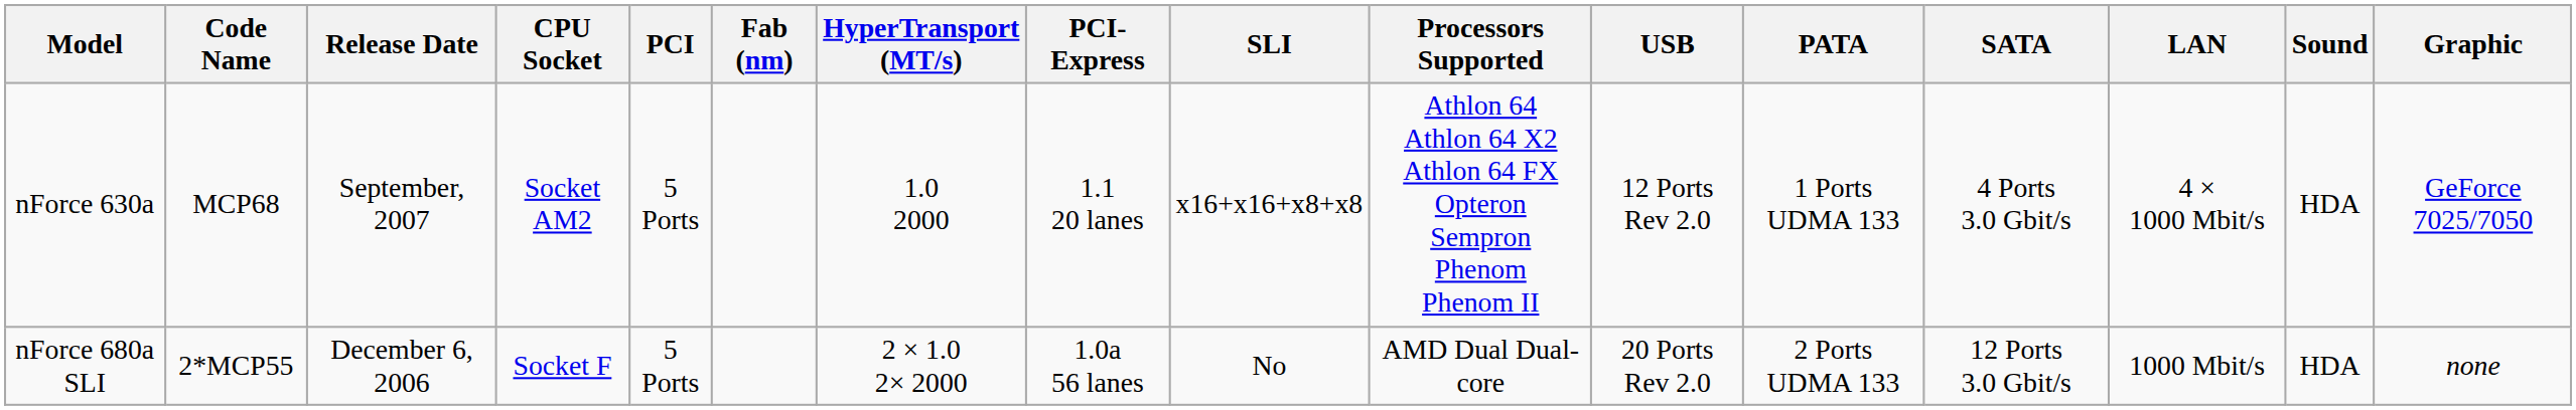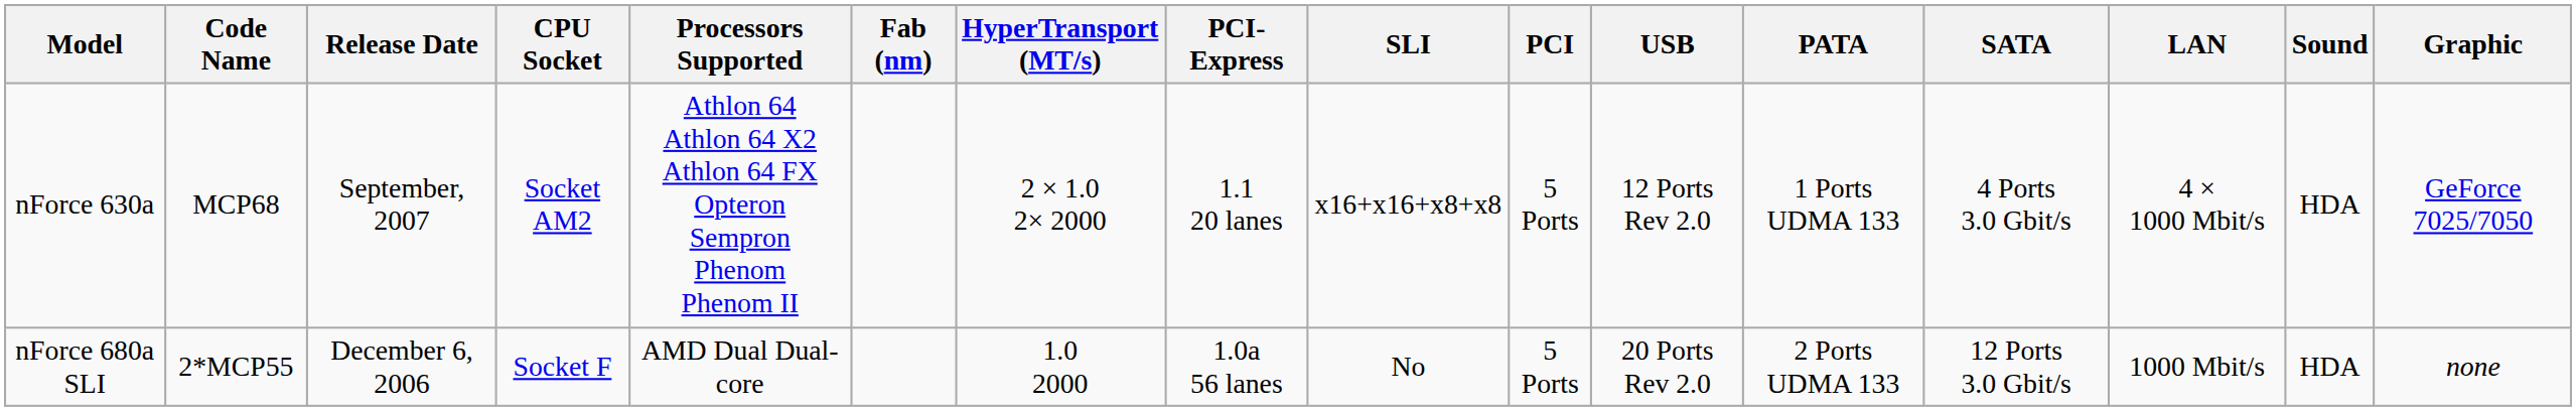 <table class="wikitable" style="font-size: 85%; text-align: center; width: auto;">
 <tr>
 <th>Model</th>
 <th>Code Name</th>
 <th>Release Date</th>
 <th>CPU Socket</th>
-<th>PCI</th>
+<th>Processors Supported</th>
 <th>Fab (<a href='#'>nm</a>)</th>
 <th><a href='#'>HyperTransport</a><br>(<a href='#'>MT/s</a>)</th>
 <th>PCI-Express</th>
 <th>SLI</th>
-<th>Processors Supported</th>
+<th>PCI</th>
 <th>USB</th>
 <th>PATA</th>
 <th>SATA</th>
 <th>LAN</th>
 <th>Sound</th>
 <th>Graphic</th>
 </tr>
 <tr>
 <td>nForce 630a</td>
 <td>MCP68</td>
 <td>September, 2007</td>
 <td rowspan=1><a href='#'>Socket AM2</a></td>
-<td>5 Ports</td>
+<td rowspan=1><a href='#'>Athlon 64</a><br> <a href='#'>Athlon 64 X2</a><br> <a href='#'>Athlon 64 FX</a><br> <a href='#'>Opteron</a><br><a href='#'>Sempron</a><br> <a href='#'>Phenom</a><br><a href='#'>Phenom II</a></td>
 <td></td>
-<td>1.0<br>2000</td>
+<td>2 × 1.0<br>2× 2000</td>
 <td>1.1<br>20 lanes</td>
 <td>x16+x16+x8+x8</td>
-<td rowspan=1><a href='#'>Athlon 64</a><br> <a href='#'>Athlon 64 X2</a><br> <a href='#'>Athlon 64 FX</a><br> <a href='#'>Opteron</a><br><a href='#'>Sempron</a><br> <a href='#'>Phenom</a><br><a href='#'>Phenom II</a></td>
+<td>5 Ports</td>
 <td>12 Ports Rev 2.0</td>
 <td>1 Ports UDMA 133</td>
 <td>4 Ports 3.0 Gbit/s</td>
 <td>4 × 1000 Mbit/s</td>
 <td>HDA</td>
 <td><a href='#'>GeForce 7025/7050</a></td>
 </tr>
 <tr>
 <td>nForce 680a SLI</td>
 <td>2*MCP55</td>
 <td>December 6, 2006</td>
 <td><a href='#'>Socket F</a></td>
-<td>5 Ports</td>
+<td>AMD Dual Dual-core</td>
 <td></td>
-<td>2 × 1.0<br>2× 2000</td>
+<td>1.0<br>2000</td>
 <td>1.0a<br>56 lanes</td>
 <td>No</td>
-<td>AMD Dual Dual-core</td>
+<td>5 Ports</td>
 <td>20 Ports Rev 2.0</td>
 <td>2 Ports UDMA 133</td>
 <td>12 Ports 3.0 Gbit/s</td>
 <td>1000 Mbit/s</td>
 <td>HDA</td>
 <td><em>none</em></td>
 </tr>
 </table>
